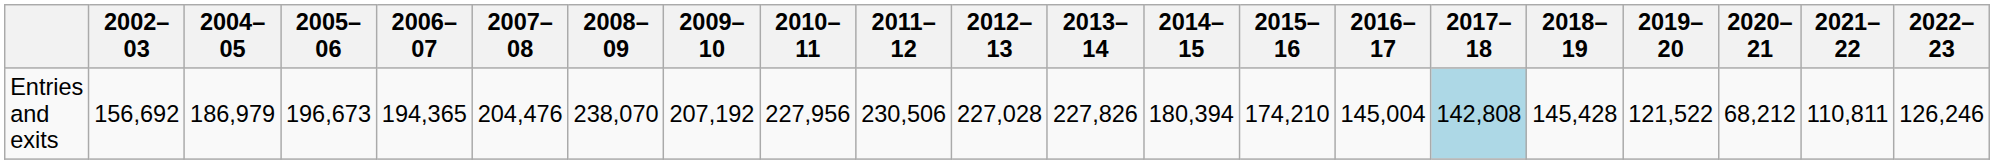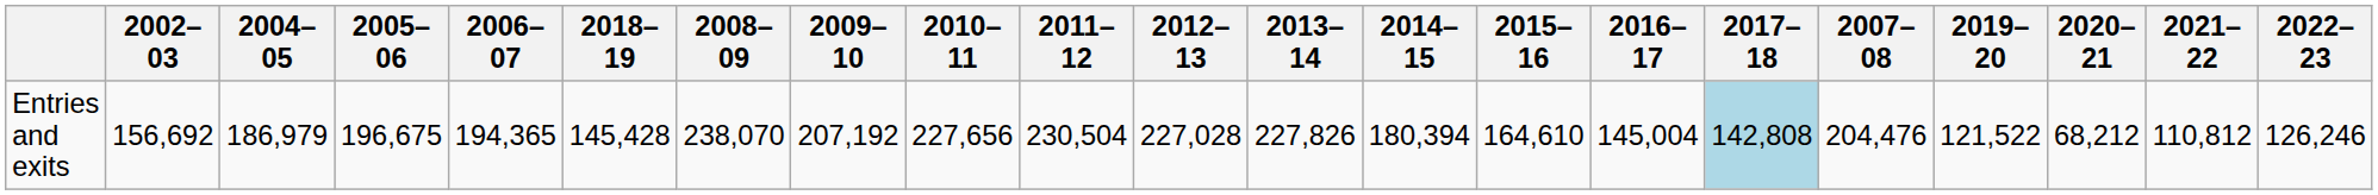 <table class="wikitable">
 <tr>
 <th></th>
 <th>2002–03</th>
 <th>2004–05</th>
 <th>2005–06</th>
 <th>2006–07</th>
-<th>2007–08</th>
+<th>2018–19</th>
 <th>2008–09</th>
 <th>2009–10</th>
 <th>2010–11</th>
 <th>2011–12</th>
 <th>2012–13</th>
 <th>2013–14</th>
 <th>2014–15</th>
 <th>2015–16</th>
 <th>2016–17</th>
 <th>2017–18</th>
-<th>2018–19</th>
+<th>2007–08</th>
 <th>2019–20</th>
 <th>2020–21</th>
 <th>2021–22</th>
 <th>2022–23</th>
 </tr>
 <tr>
 <td>Entries and exits</td>
 <td>156,692</td>
 <td>186,979</td>
-<td>196,673</td>
+<td>196,675</td>
 <td>194,365</td>
-<td>204,476</td>
+<td>145,428</td>
 <td>238,070</td>
 <td>207,192</td>
-<td>227,956</td>
-<td>230,506</td>
+<td>227,656</td>
+<td>230,504</td>
 <td>227,028</td>
 <td>227,826</td>
 <td>180,394</td>
-<td>174,210</td>
+<td>164,610</td>
 <td>145,004</td>
 <td style="background: lightblue;">142,808</td>
-<td>145,428</td>
+<td>204,476</td>
 <td>121,522</td>
 <td>68,212</td>
-<td>110,811</td>
+<td>110,812</td>
 <td>126,246</td>
 </tr>
 </table>
